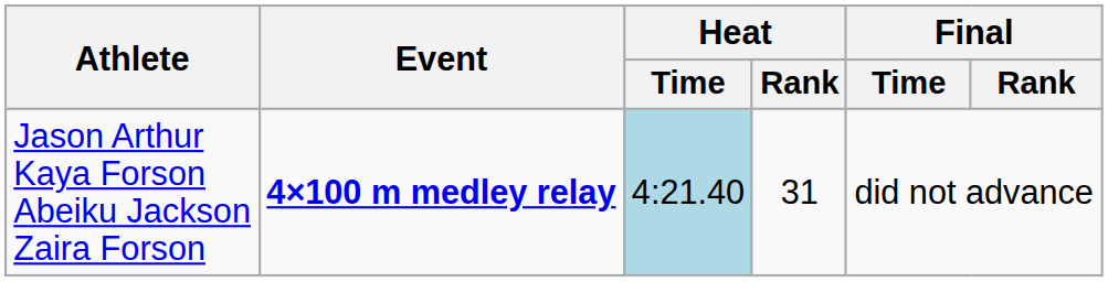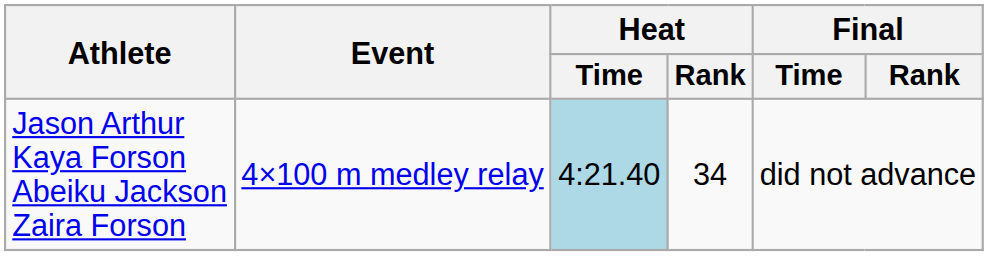 <table class="wikitable" style="text-align:center; font-size:90%">
 <tr>
 <th rowspan=2>Athlete</th>
 <th rowspan=2>Event</th>
 <th colspan=2>Heat</th>
 <th colspan=2>Final</th>
 </tr>
 <tr style="font-size:95%">
 <th>Time</th>
 <th>Rank</th>
 <th>Time</th>
 <th>Rank</th>
 </tr>
 <tr>
 <td align=left><a href='#'>Jason Arthur</a><br><a href='#'>Kaya Forson</a><br><a href='#'>Abeiku Jackson</a><br><a href='#'>Zaira Forson</a></td>
-<td align=left><strong><a href='#'>4×100 m medley relay</a></strong></td>
+<td align=left><a href='#'>4×100 m medley relay</a></td>
 <td style="background: lightblue;">4:21.40</td>
-<td>31</td>
+<td>34</td>
 <td colspan=2>did not advance</td>
 </tr>
 </table>
